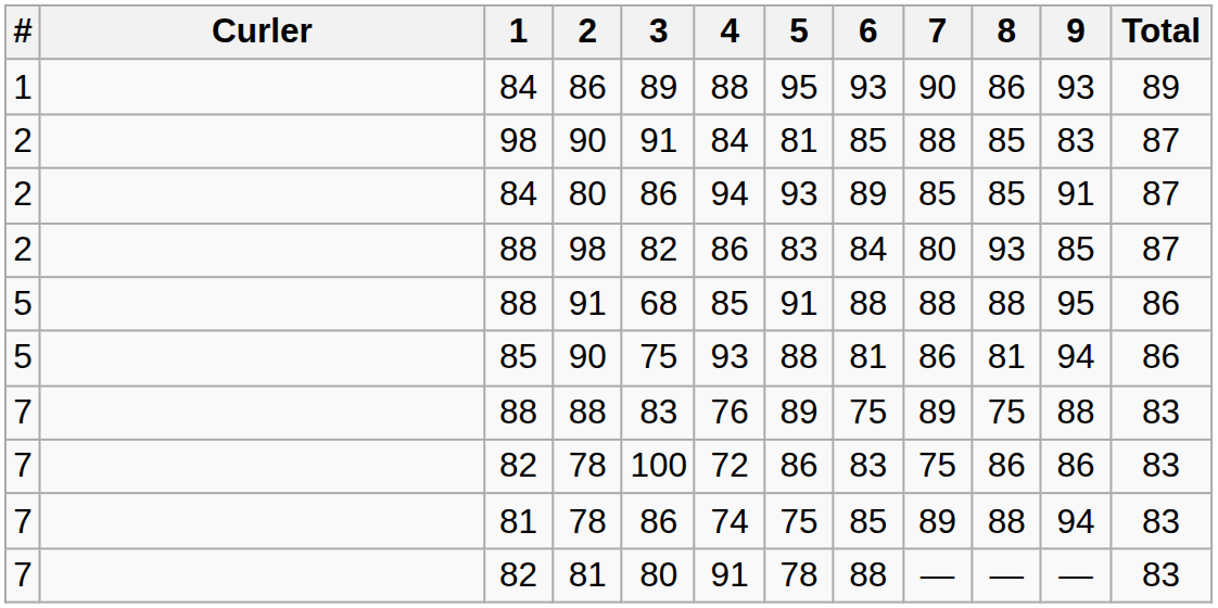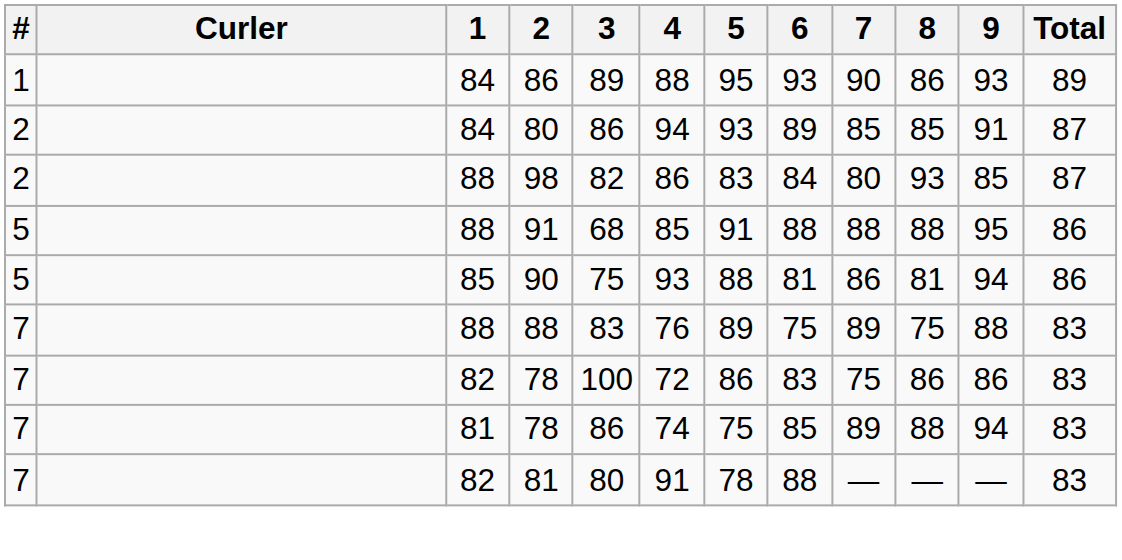 <table class="wikitable sortable" style="text-align:center">
 <tr>
 <th>#</th>
 <th width=200>Curler</th>
 <th width=25>1</th>
 <th width=25>2</th>
 <th width=25>3</th>
 <th width=25>4</th>
 <th width=25>5</th>
 <th width=25>6</th>
 <th width=25>7</th>
 <th width=25>8</th>
 <th width=25>9</th>
 <th width=40>Total</th>
 </tr>
 <tr>
 <td>1</td>
 <td align=left></td>
 <td>84</td>
 <td>86</td>
 <td>89</td>
 <td>88</td>
 <td>95</td>
 <td>93</td>
 <td>90</td>
 <td>86</td>
 <td>93</td>
 <td>89</td>
-</tr>
-<tr>
-<td>2</td>
-<td align=left></td>
-<td>98</td>
-<td>90</td>
-<td>91</td>
-<td>84</td>
-<td>81</td>
-<td>85</td>
-<td>88</td>
-<td>85</td>
-<td>83</td>
-<td>87</td>
 </tr>
 <tr>
 <td>2</td>
 <td align=left></td>
 <td>84</td>
 <td>80</td>
 <td>86</td>
 <td>94</td>
 <td>93</td>
 <td>89</td>
 <td>85</td>
 <td>85</td>
 <td>91</td>
 <td>87</td>
 </tr>
 <tr>
 <td>2</td>
 <td align=left></td>
 <td>88</td>
 <td>98</td>
 <td>82</td>
 <td>86</td>
 <td>83</td>
 <td>84</td>
 <td>80</td>
 <td>93</td>
 <td>85</td>
 <td>87</td>
 </tr>
 <tr>
 <td>5</td>
 <td align=left></td>
 <td>88</td>
 <td>91</td>
 <td>68</td>
 <td>85</td>
 <td>91</td>
 <td>88</td>
 <td>88</td>
 <td>88</td>
 <td>95</td>
 <td>86</td>
 </tr>
 <tr>
 <td>5</td>
 <td align=left></td>
 <td>85</td>
 <td>90</td>
 <td>75</td>
 <td>93</td>
 <td>88</td>
 <td>81</td>
 <td>86</td>
 <td>81</td>
 <td>94</td>
 <td>86</td>
 </tr>
 <tr>
 <td>7</td>
 <td align=left></td>
 <td>88</td>
 <td>88</td>
 <td>83</td>
 <td>76</td>
 <td>89</td>
 <td>75</td>
 <td>89</td>
 <td>75</td>
 <td>88</td>
 <td>83</td>
 </tr>
 <tr>
 <td>7</td>
 <td align=left></td>
 <td>82</td>
 <td>78</td>
 <td>100</td>
 <td>72</td>
 <td>86</td>
 <td>83</td>
 <td>75</td>
 <td>86</td>
 <td>86</td>
 <td>83</td>
 </tr>
 <tr>
 <td>7</td>
 <td align=left></td>
 <td>81</td>
 <td>78</td>
 <td>86</td>
 <td>74</td>
 <td>75</td>
 <td>85</td>
 <td>89</td>
 <td>88</td>
 <td>94</td>
 <td>83</td>
 </tr>
 <tr>
 <td>7</td>
 <td align=left></td>
 <td>82</td>
 <td>81</td>
 <td>80</td>
 <td>91</td>
 <td>78</td>
 <td>88</td>
 <td>—</td>
 <td>—</td>
 <td>—</td>
 <td>83</td>
 </tr>
 </table>
